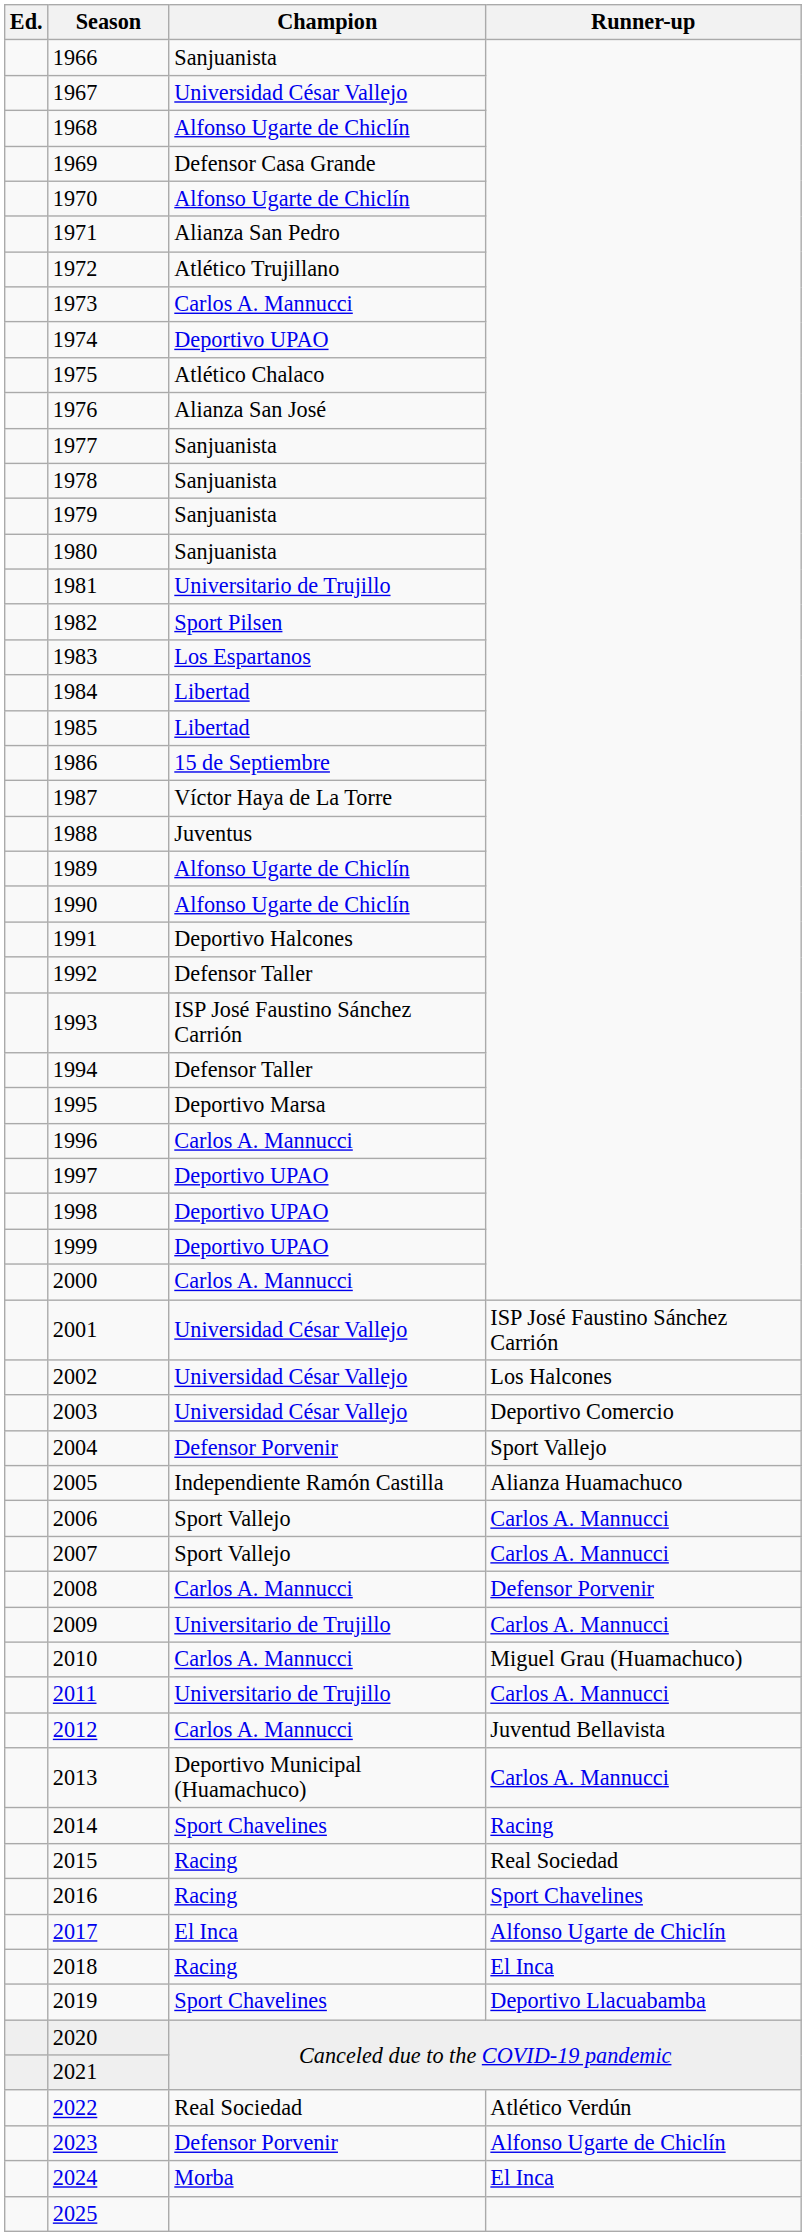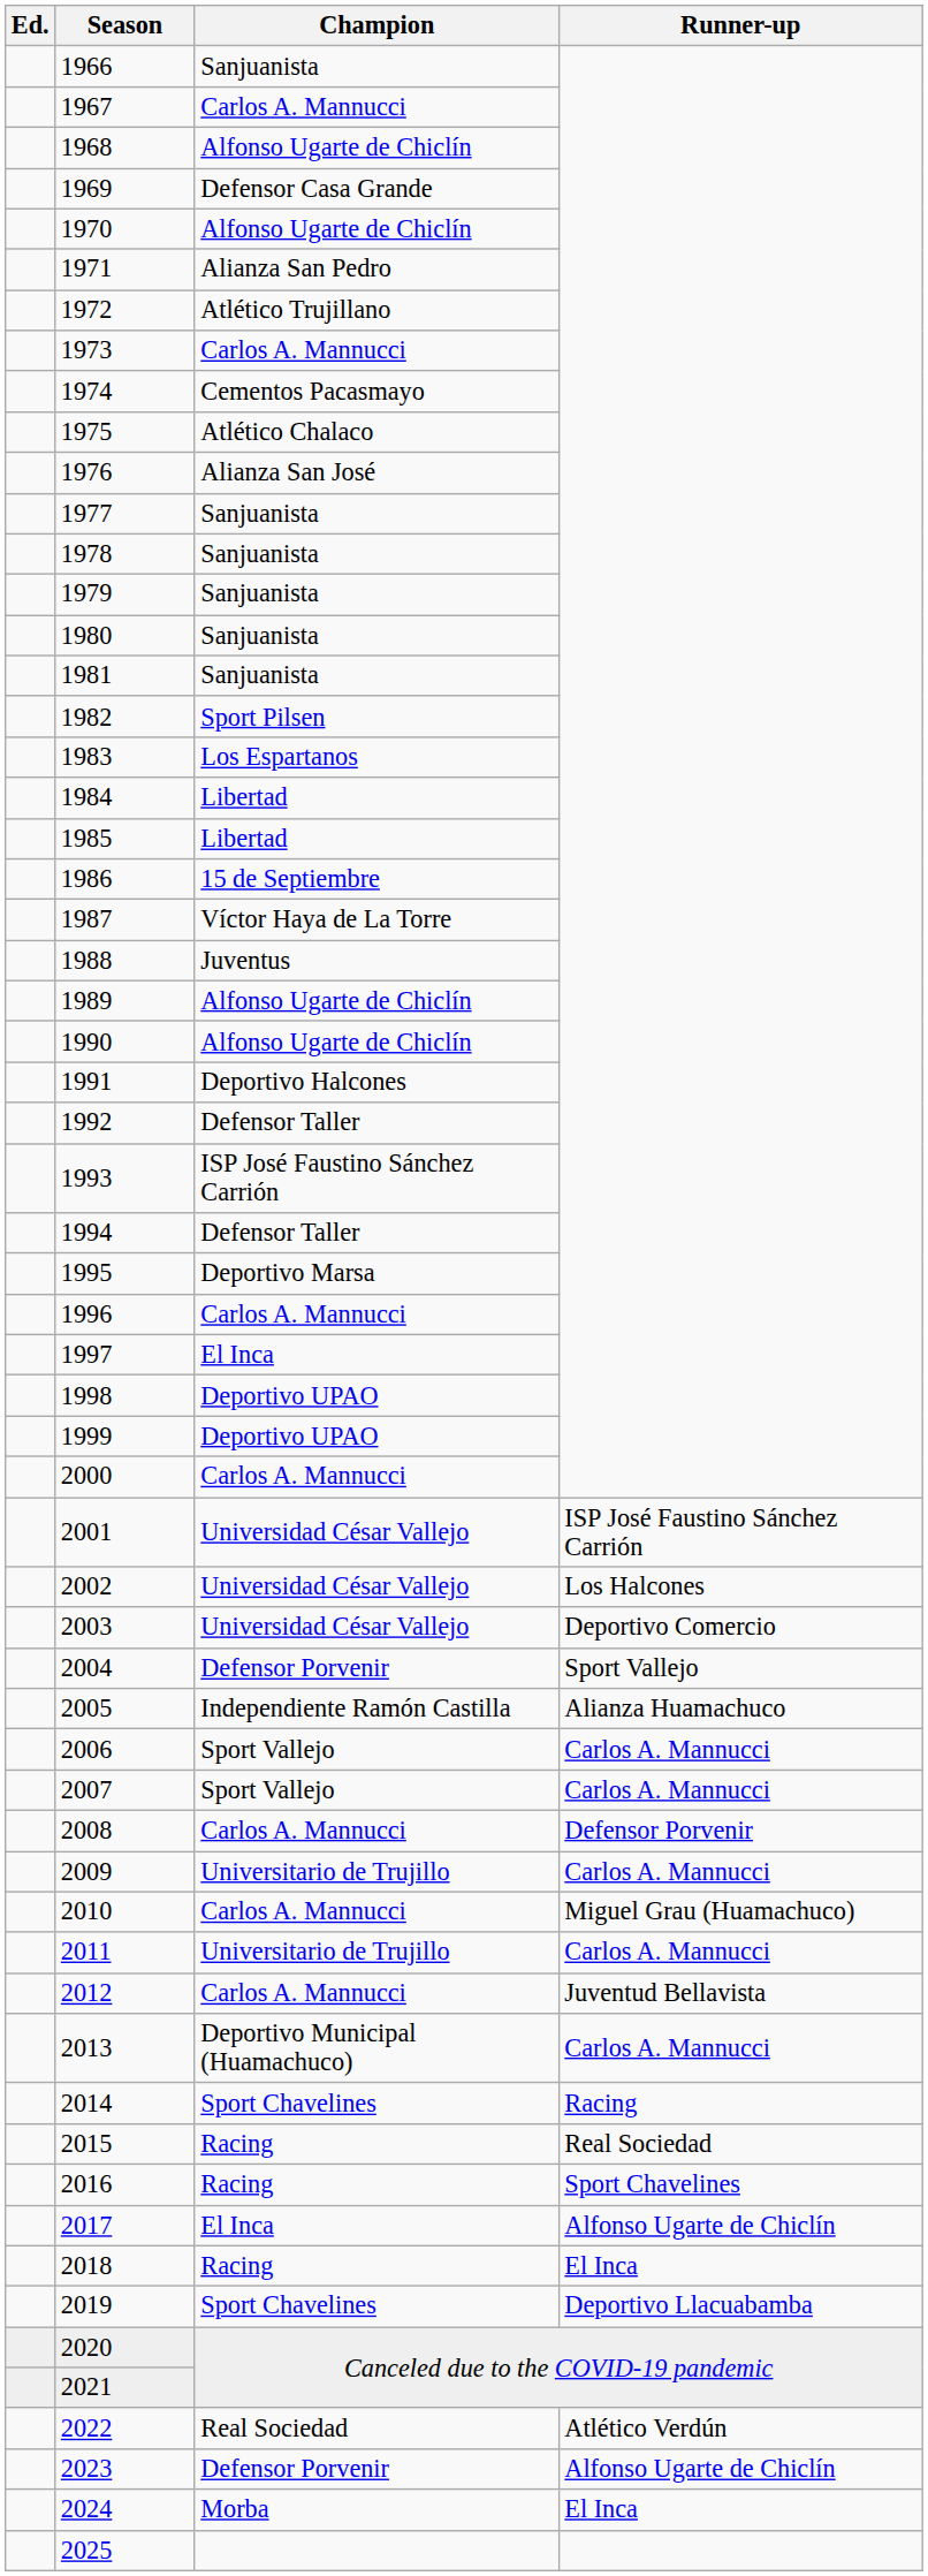 <table class="wikitable sortable">
 <tr>
 <th width=px>Ed.</th>
 <th width=80px>Season</th>
 <th width=220px>Champion</th>
 <th width=220px>Runner-up</th>
 </tr>
 <tr>
 <td></td>
 <td>1966</td>
 <td>Sanjuanista</td>
 </tr>
 <tr>
 <td></td>
 <td>1967</td>
-<td><a href='#'>Universidad César Vallejo</a></td>
+<td><a href='#'>Carlos A. Mannucci</a></td>
 </tr>
 <tr>
 <td></td>
 <td>1968</td>
 <td><a href='#'>Alfonso Ugarte de Chiclín</a></td>
 </tr>
 <tr>
 <td></td>
 <td>1969</td>
 <td>Defensor Casa Grande</td>
 </tr>
 <tr>
 <td></td>
 <td>1970</td>
 <td><a href='#'>Alfonso Ugarte de Chiclín</a></td>
 </tr>
 <tr>
 <td></td>
 <td>1971</td>
 <td>Alianza San Pedro</td>
 </tr>
 <tr>
 <td></td>
 <td>1972</td>
 <td>Atlético Trujillano</td>
 </tr>
 <tr>
 <td></td>
 <td>1973</td>
 <td><a href='#'>Carlos A. Mannucci</a></td>
 </tr>
 <tr>
 <td></td>
 <td>1974</td>
-<td><a href='#'>Deportivo UPAO</a></td>
+<td>Cementos Pacasmayo</td>
 </tr>
 <tr>
 <td></td>
 <td>1975</td>
 <td>Atlético Chalaco</td>
 </tr>
 <tr>
 <td></td>
 <td>1976</td>
 <td>Alianza San José</td>
 </tr>
 <tr>
 <td></td>
 <td>1977</td>
 <td>Sanjuanista</td>
 </tr>
 <tr>
 <td></td>
 <td>1978</td>
 <td>Sanjuanista</td>
 </tr>
 <tr>
 <td></td>
 <td>1979</td>
 <td>Sanjuanista</td>
 </tr>
 <tr>
 <td></td>
 <td>1980</td>
 <td>Sanjuanista</td>
 </tr>
 <tr>
 <td></td>
 <td>1981</td>
-<td><a href='#'>Universitario de Trujillo</a></td>
+<td>Sanjuanista</td>
 </tr>
 <tr>
 <td></td>
 <td>1982</td>
 <td><a href='#'>Sport Pilsen</a></td>
 </tr>
 <tr>
 <td></td>
 <td>1983</td>
 <td><a href='#'>Los Espartanos</a></td>
 </tr>
 <tr>
 <td></td>
 <td>1984</td>
 <td><a href='#'>Libertad</a></td>
 </tr>
 <tr>
 <td></td>
 <td>1985</td>
 <td><a href='#'>Libertad</a></td>
 </tr>
 <tr>
 <td></td>
 <td>1986</td>
 <td><a href='#'>15 de Septiembre</a></td>
 </tr>
 <tr>
 <td></td>
 <td>1987</td>
 <td>Víctor Haya de La Torre</td>
 </tr>
 <tr>
 <td></td>
 <td>1988</td>
 <td>Juventus</td>
 </tr>
 <tr>
 <td></td>
 <td>1989</td>
 <td><a href='#'>Alfonso Ugarte de Chiclín</a></td>
 </tr>
 <tr>
 <td></td>
 <td>1990</td>
 <td><a href='#'>Alfonso Ugarte de Chiclín</a></td>
 </tr>
 <tr>
 <td></td>
 <td>1991</td>
 <td>Deportivo Halcones</td>
 </tr>
 <tr>
 <td></td>
 <td>1992</td>
 <td>Defensor Taller</td>
 </tr>
 <tr>
 <td></td>
 <td>1993</td>
 <td>ISP José Faustino Sánchez Carrión</td>
 </tr>
 <tr>
 <td></td>
 <td>1994</td>
 <td>Defensor Taller</td>
 </tr>
 <tr>
 <td></td>
 <td>1995</td>
 <td>Deportivo Marsa</td>
 </tr>
 <tr>
 <td></td>
 <td>1996</td>
 <td><a href='#'>Carlos A. Mannucci</a></td>
 </tr>
 <tr>
 <td></td>
 <td>1997</td>
-<td><a href='#'>Deportivo UPAO</a></td>
+<td><a href='#'>El Inca</a></td>
 </tr>
 <tr>
 <td></td>
 <td>1998</td>
 <td><a href='#'>Deportivo UPAO</a></td>
 </tr>
 <tr>
 <td></td>
 <td>1999</td>
 <td><a href='#'>Deportivo UPAO</a></td>
 </tr>
 <tr>
 <td></td>
 <td>2000</td>
 <td><a href='#'>Carlos A. Mannucci</a></td>
 </tr>
 <tr>
 <td></td>
 <td>2001</td>
 <td><a href='#'>Universidad César Vallejo</a></td>
 <td>ISP José Faustino Sánchez Carrión</td>
 </tr>
 <tr>
 <td></td>
 <td>2002</td>
 <td><a href='#'>Universidad César Vallejo</a></td>
 <td>Los Halcones</td>
 </tr>
 <tr>
 <td></td>
 <td>2003</td>
 <td><a href='#'>Universidad César Vallejo</a></td>
 <td>Deportivo Comercio</td>
 </tr>
 <tr>
 <td></td>
 <td>2004</td>
 <td><a href='#'>Defensor Porvenir</a></td>
 <td>Sport Vallejo</td>
 </tr>
 <tr>
 <td></td>
 <td>2005</td>
 <td>Independiente Ramón Castilla</td>
 <td>Alianza Huamachuco</td>
 </tr>
 <tr>
 <td></td>
 <td>2006</td>
 <td>Sport Vallejo</td>
 <td><a href='#'>Carlos A. Mannucci</a></td>
 </tr>
 <tr>
 <td></td>
 <td>2007</td>
 <td>Sport Vallejo</td>
 <td><a href='#'>Carlos A. Mannucci</a></td>
 </tr>
 <tr>
 <td></td>
 <td>2008</td>
 <td><a href='#'>Carlos A. Mannucci</a></td>
 <td><a href='#'>Defensor Porvenir</a></td>
 </tr>
 <tr>
 <td></td>
 <td>2009</td>
 <td><a href='#'>Universitario de Trujillo</a></td>
 <td><a href='#'>Carlos A. Mannucci</a></td>
 </tr>
 <tr>
 <td></td>
 <td>2010</td>
 <td><a href='#'>Carlos A. Mannucci</a></td>
 <td>Miguel Grau (Huamachuco)</td>
 </tr>
 <tr>
 <td></td>
 <td><a href='#'>2011</a></td>
 <td><a href='#'>Universitario de Trujillo</a></td>
 <td><a href='#'>Carlos A. Mannucci</a></td>
 </tr>
 <tr>
 <td></td>
 <td><a href='#'>2012</a></td>
 <td><a href='#'>Carlos A. Mannucci</a></td>
 <td>Juventud Bellavista</td>
 </tr>
 <tr>
 <td></td>
 <td>2013</td>
 <td>Deportivo Municipal (Huamachuco)</td>
 <td><a href='#'>Carlos A. Mannucci</a></td>
 </tr>
 <tr>
 <td></td>
 <td>2014</td>
 <td><a href='#'>Sport Chavelines</a></td>
 <td><a href='#'>Racing</a></td>
 </tr>
 <tr>
 <td></td>
 <td>2015</td>
 <td><a href='#'>Racing</a></td>
 <td>Real Sociedad</td>
 </tr>
 <tr>
 <td></td>
 <td>2016</td>
 <td><a href='#'>Racing</a></td>
 <td><a href='#'>Sport Chavelines</a></td>
 </tr>
 <tr>
 <td></td>
 <td><a href='#'>2017</a></td>
 <td><a href='#'>El Inca</a></td>
 <td><a href='#'>Alfonso Ugarte de Chiclín</a></td>
 </tr>
 <tr>
 <td></td>
 <td>2018</td>
 <td><a href='#'>Racing</a></td>
 <td><a href='#'>El Inca</a></td>
 </tr>
 <tr>
 <td></td>
 <td>2019</td>
 <td><a href='#'>Sport Chavelines</a></td>
 <td><a href='#'>Deportivo Llacuabamba</a></td>
 </tr>
 <tr bgcolor=#efefef>
 <td></td>
 <td>2020</td>
 <td rowspan=2 colspan="2" align=center><em>Canceled due to the <a href='#'>COVID-19 pandemic</a></em></td>
 </tr>
 <tr bgcolor=#efefef>
 <td></td>
 <td>2021</td>
 </tr>
 <tr>
 <td></td>
 <td><a href='#'>2022</a></td>
 <td>Real Sociedad</td>
 <td>Atlético Verdún</td>
 </tr>
 <tr>
 <td></td>
 <td><a href='#'>2023</a></td>
 <td><a href='#'>Defensor Porvenir</a></td>
 <td><a href='#'>Alfonso Ugarte de Chiclín</a></td>
 </tr>
 <tr>
 <td></td>
 <td><a href='#'>2024</a></td>
 <td><a href='#'>Morba</a></td>
 <td><a href='#'>El Inca</a></td>
 </tr>
 <tr>
 <td></td>
 <td><a href='#'>2025</a></td>
 <td></td>
 <td></td>
 </tr>
 <tr>
 </tr>
 </table>
